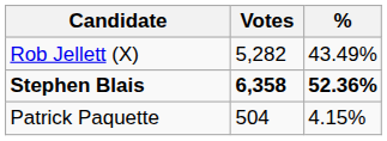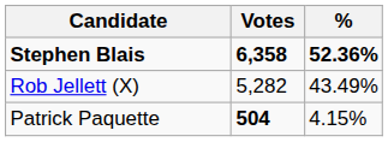 <table class="wikitable">
 <tr>
 <th scope="col" style="width: 170px">Candidate</th>
 <th scope="col" style="width: 50px">Votes</th>
 <th scope="col" style="width: 40px">%</th>
-</tr>
-<tr>
-<td><a href='#'>Rob Jellett</a> (X)</td>
-<td>5,282</td>
-<td>43.49%</td>
 </tr>
 <tr style="font-weight: bold;">
 <td>Stephen Blais</td>
 <td>6,358</td>
 <td>52.36%</td>
 </tr>
 <tr>
+<td><a href='#'>Rob Jellett</a> (X)</td>
+<td>5,282</td>
+<td>43.49%</td>
+</tr>
+<tr>
 <td>Patrick Paquette</td>
-<td>504</td>
+<td><strong>504</strong></td>
 <td>4.15%</td>
 </tr>
 </table>
